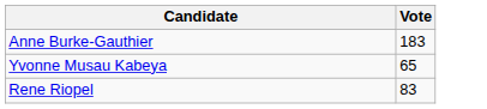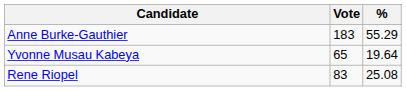 <table class="wikitable">
 <tr>
 <th bgcolor="#DDDDFF" width="400px">Candidate</th>
 <th bgcolor="#DDDDFF">Vote</th>
+<th bgcolor="#DDDDFF">%</th>
 </tr>
 <tr>
 <td><a href='#'>Anne Burke-Gauthier</a></td>
 <td>183</td>
+<td>55.29</td>
 </tr>
 <tr>
 <td><a href='#'>Yvonne Musau Kabeya</a></td>
 <td>65</td>
+<td>19.64</td>
 </tr>
 <tr>
 <td><a href='#'>Rene Riopel</a></td>
 <td>83</td>
+<td>25.08</td>
 </tr>
 </table>
